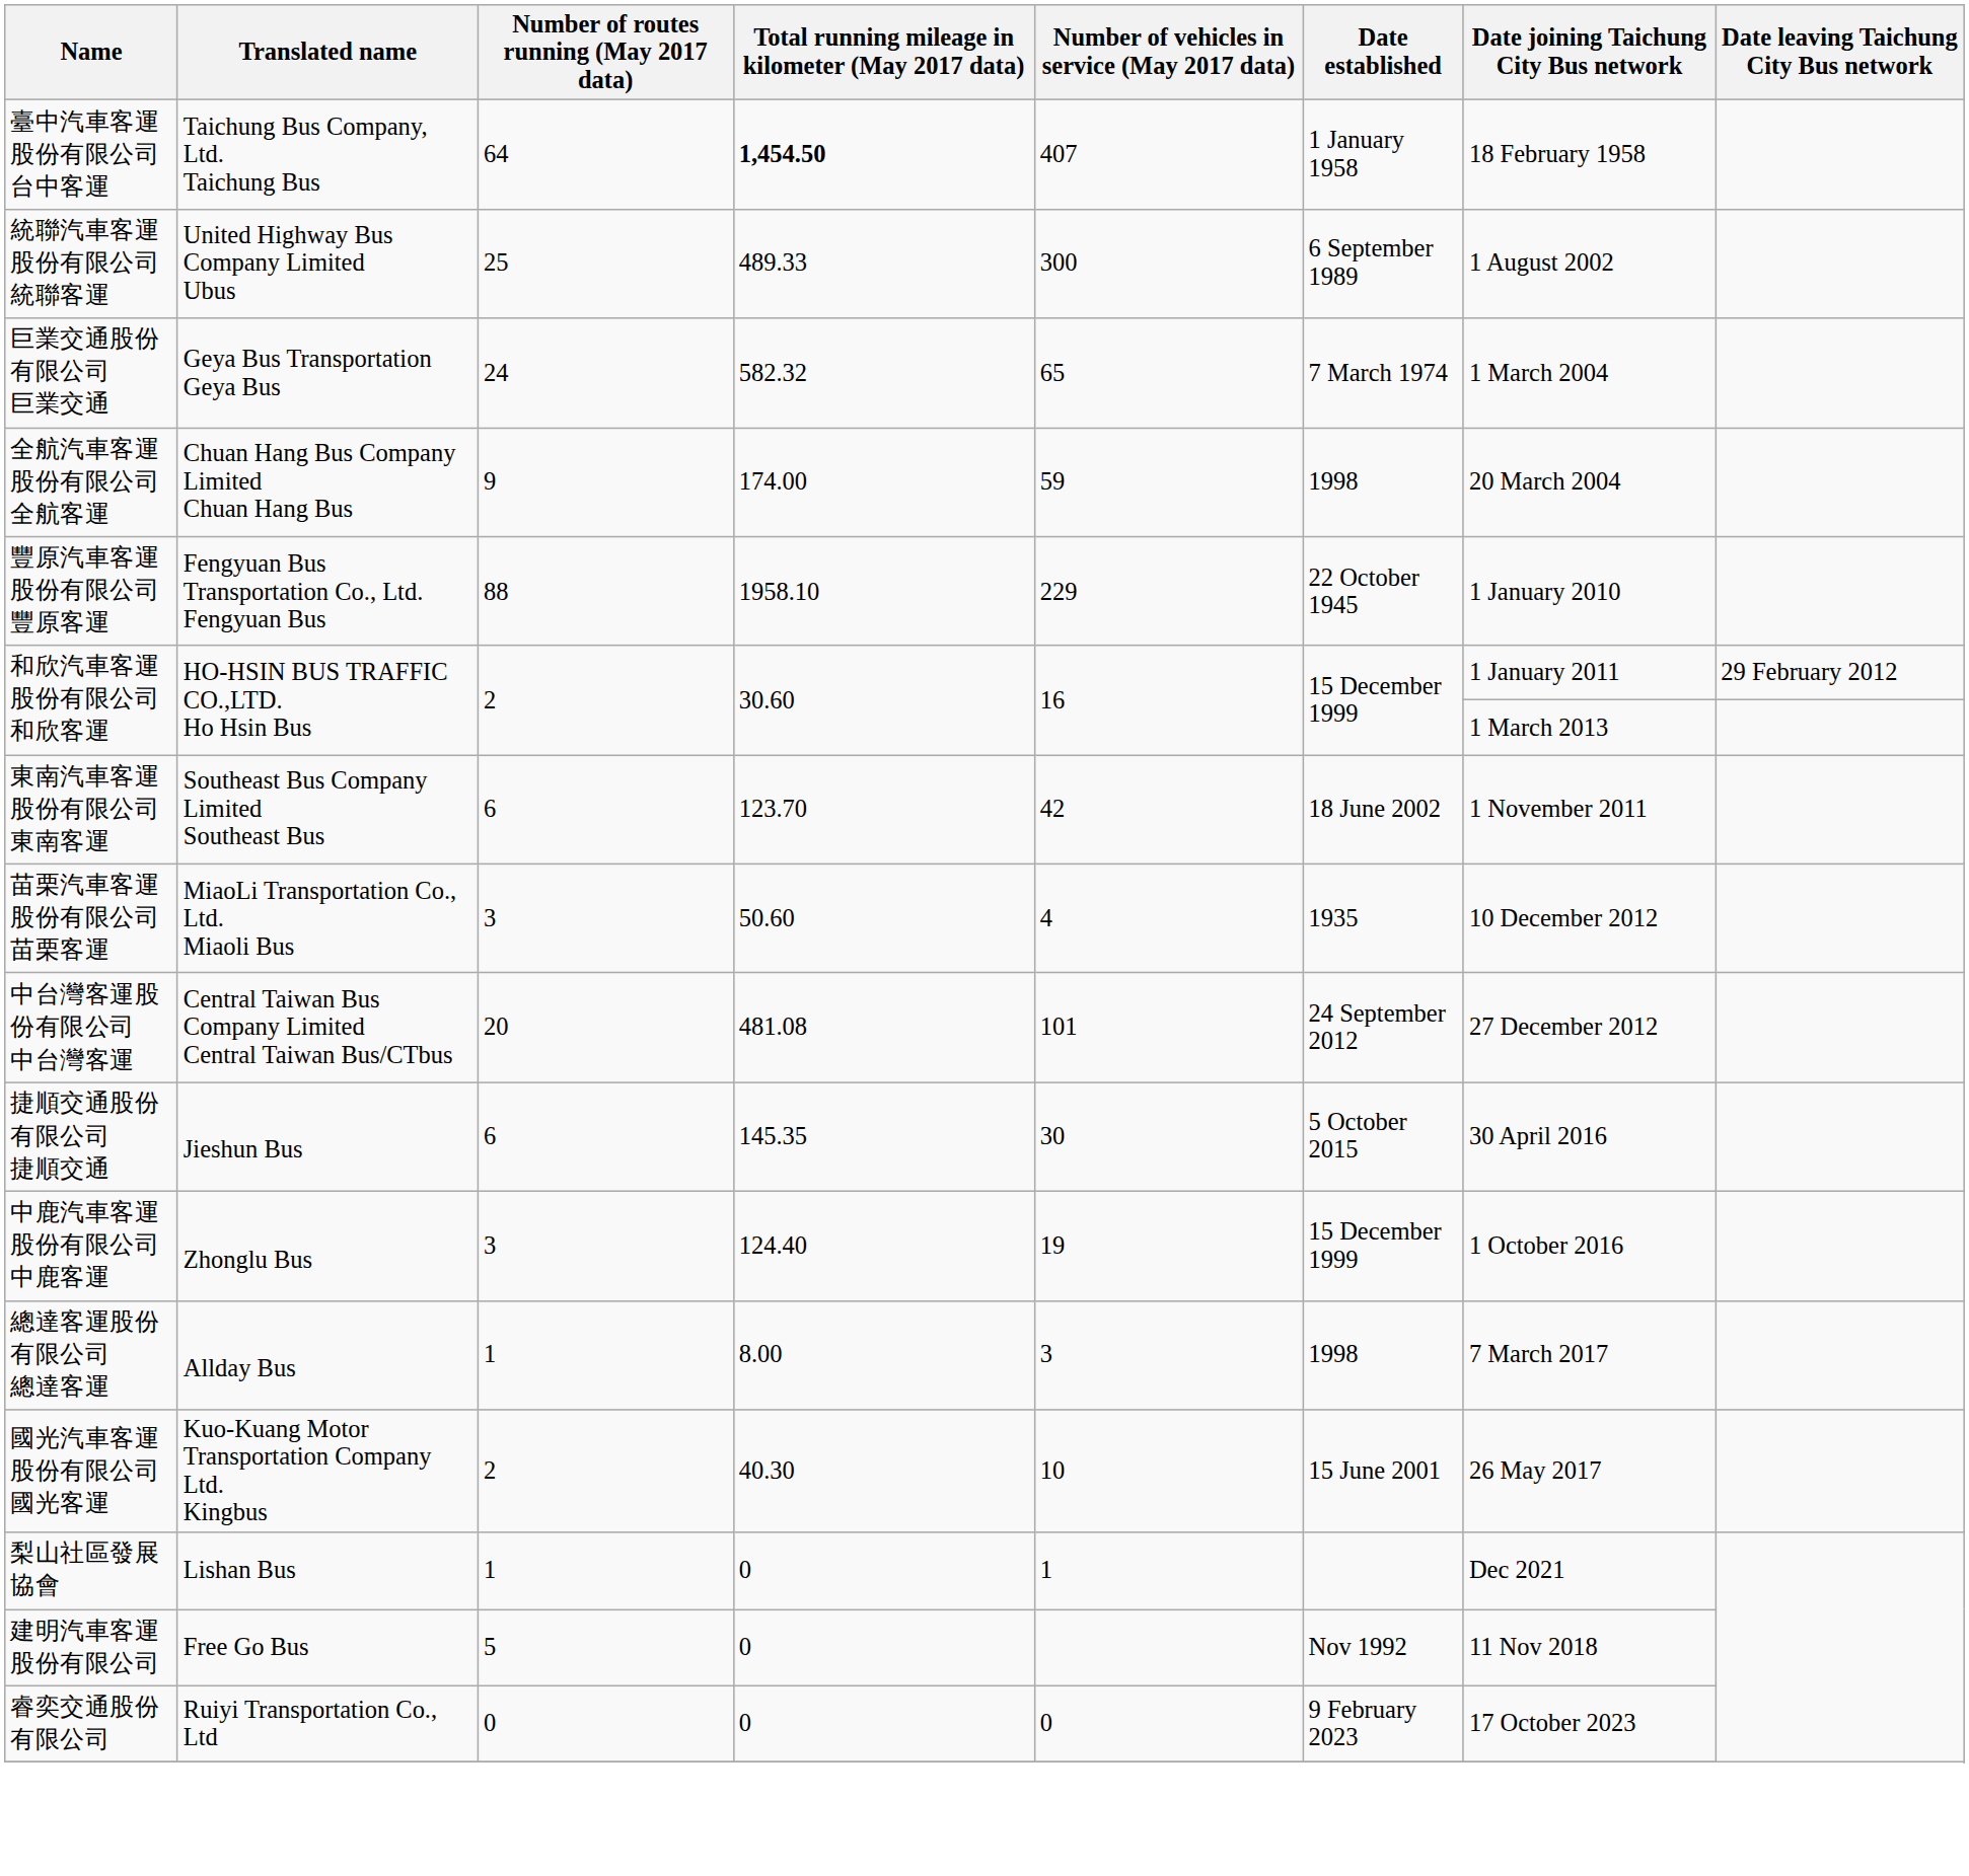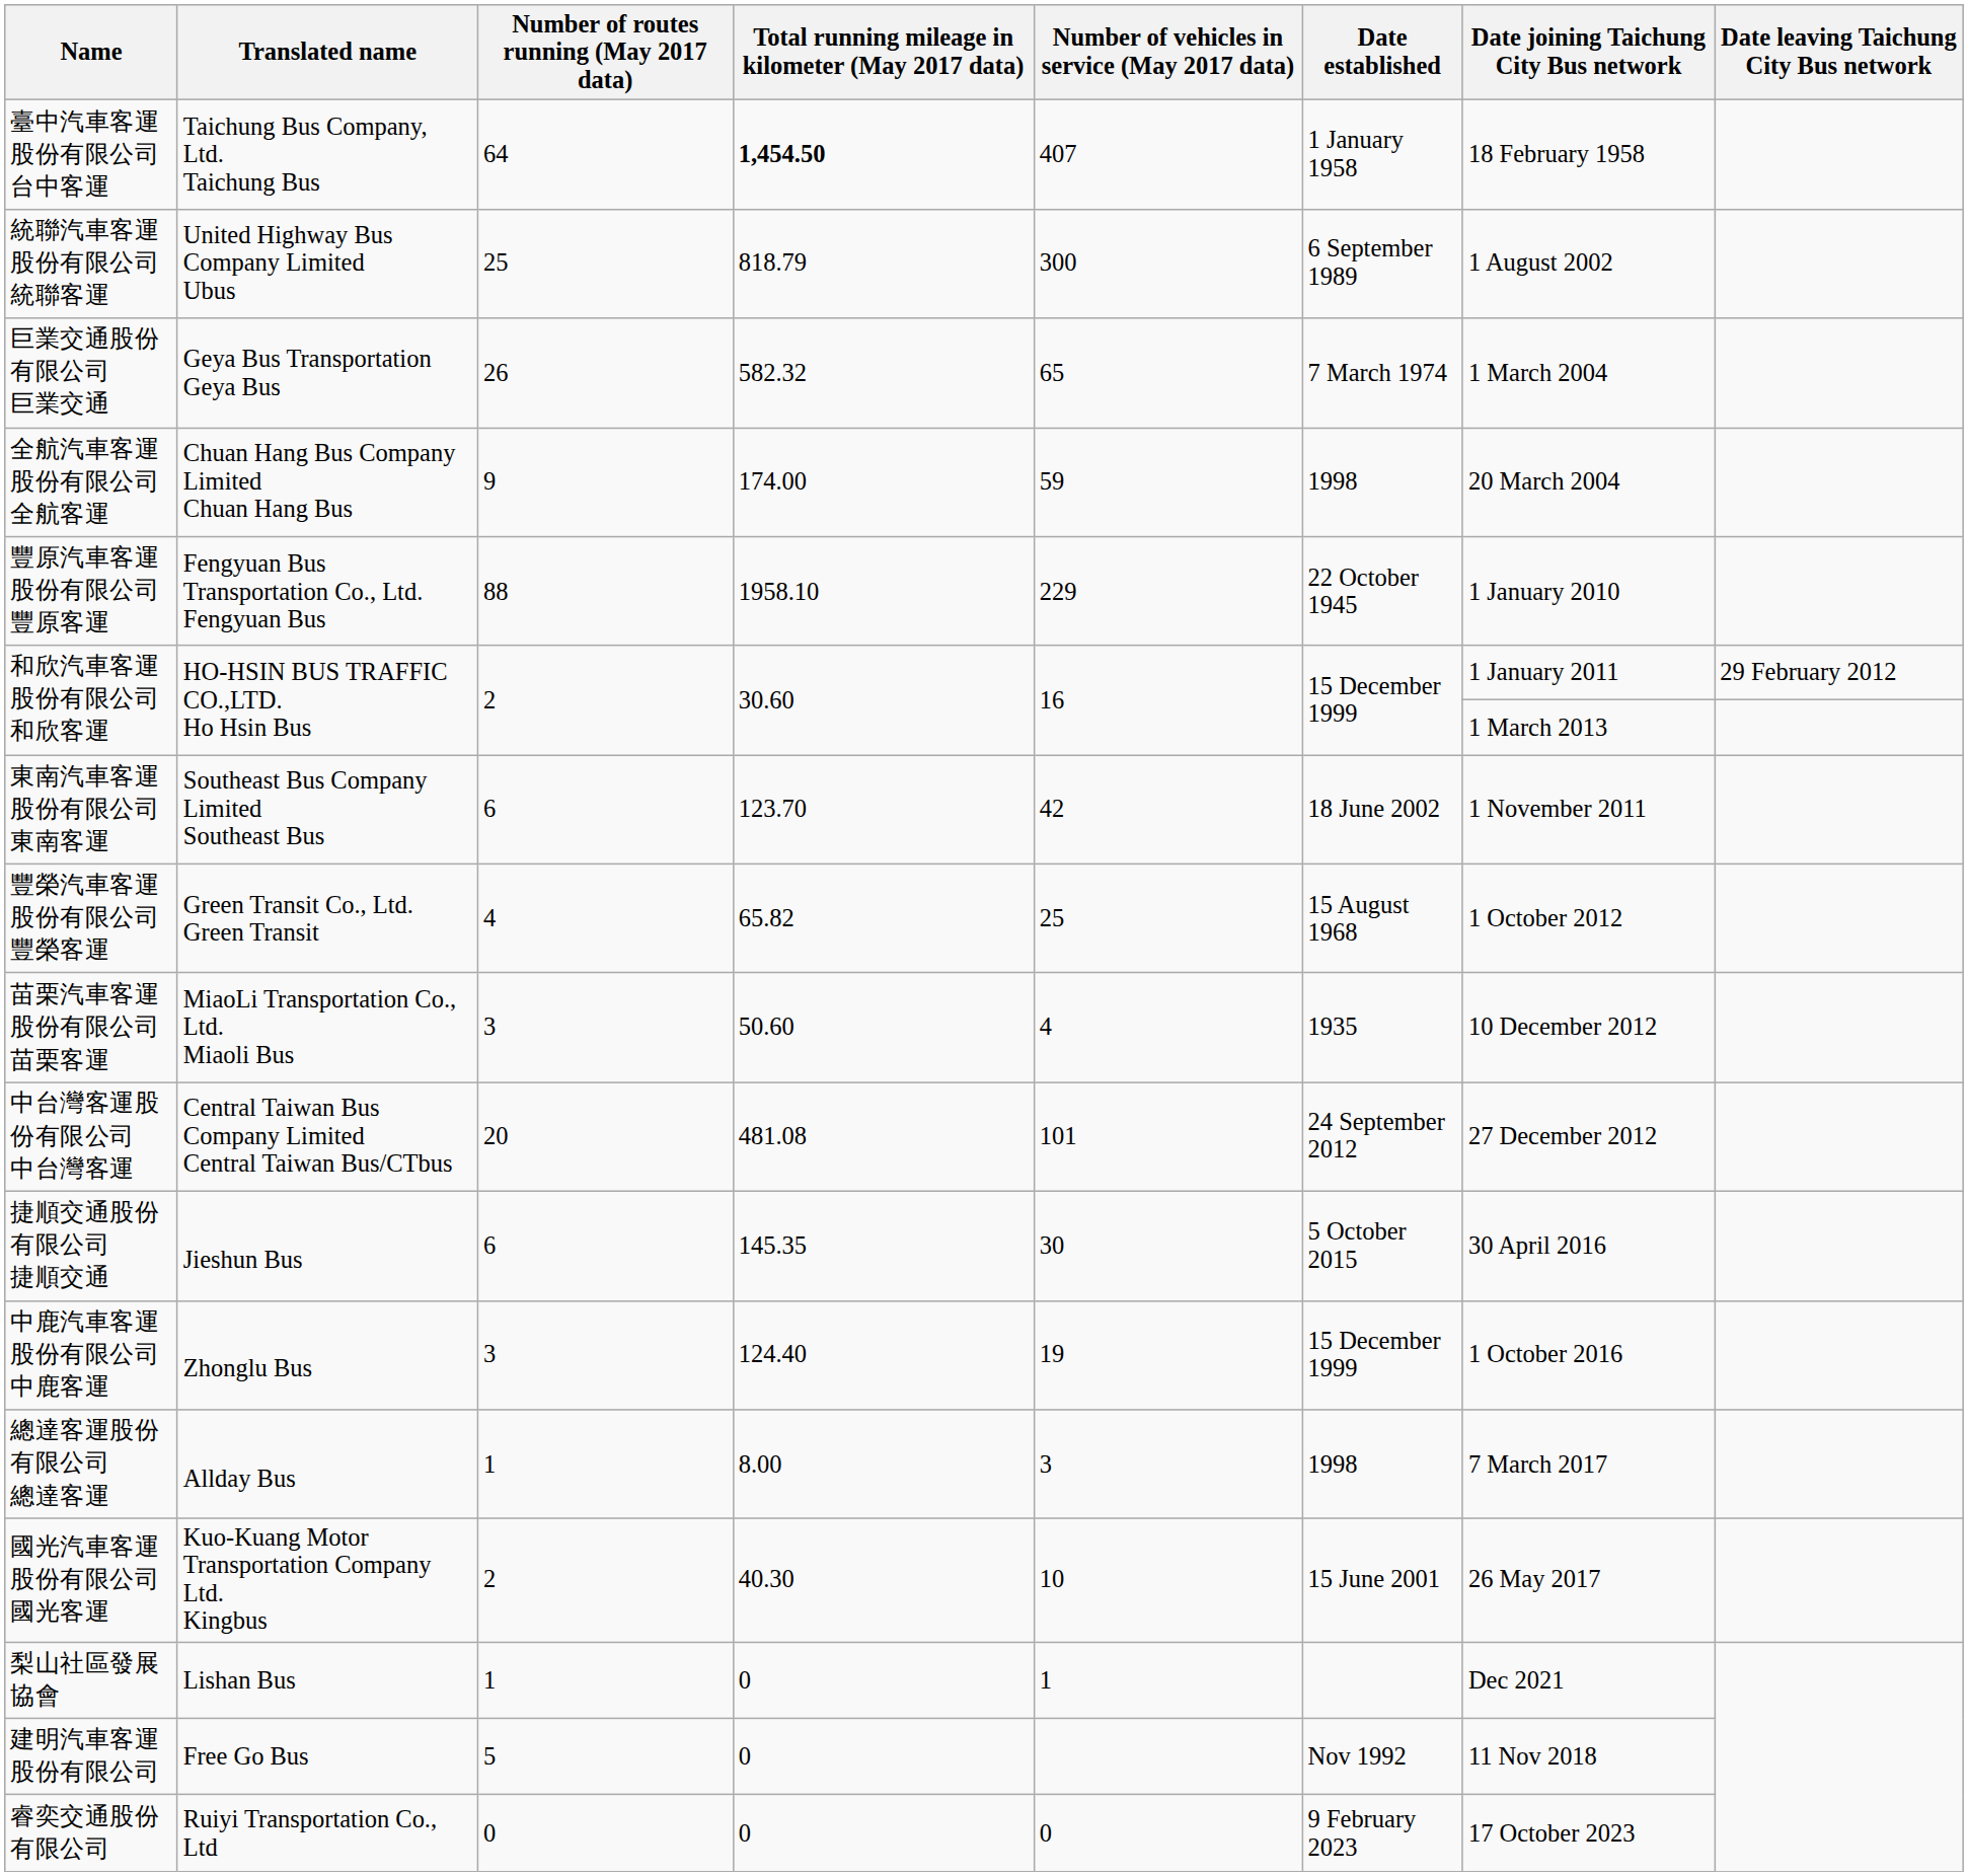 <table class="wikitable" width="100%" align="center">
 <tr>
 <th>Name</th>
 <th>Translated name</th>
 <th>Number of routes running (May 2017 data)</th>
 <th>Total running mileage in kilometer (May 2017 data)</th>
 <th>Number of vehicles in service (May 2017 data)</th>
 <th>Date established</th>
 <th>Date joining Taichung City Bus network</th>
 <th>Date leaving Taichung City Bus network</th>
 </tr>
 <tr>
 <td>臺中汽車客運股份有限公司<br>台中客運</td>
 <td>Taichung Bus Company, Ltd.<br>Taichung Bus</td>
 <td>64</td>
 <td><strong>1,454.50</strong></td>
 <td>407</td>
 <td>1 January 1958</td>
 <td>18 February 1958</td>
 <td></td>
 </tr>
 <tr>
 <td>統聯汽車客運股份有限公司<br>統聯客運</td>
 <td>United Highway Bus Company Limited<br>Ubus</td>
 <td>25</td>
-<td>489.33</td>
+<td>818.79</td>
 <td>300</td>
 <td>6 September 1989</td>
 <td>1 August 2002</td>
 <td></td>
 </tr>
 <tr>
 <td>巨業交通股份有限公司<br>巨業交通</td>
 <td>Geya Bus Transportation<br>Geya Bus</td>
-<td>24</td>
+<td>26</td>
 <td>582.32</td>
 <td>65</td>
 <td>7 March 1974</td>
 <td>1 March 2004</td>
 <td></td>
 </tr>
 <tr>
 <td>全航汽車客運股份有限公司<br>全航客運</td>
 <td>Chuan Hang Bus Company Limited<br>Chuan Hang Bus</td>
 <td>9</td>
 <td>174.00</td>
 <td>59</td>
 <td>1998</td>
 <td>20 March 2004</td>
 <td></td>
 </tr>
 <tr>
 <td>豐原汽車客運股份有限公司<br>豐原客運</td>
 <td>Fengyuan Bus Transportation Co., Ltd.<br>Fengyuan Bus</td>
 <td>88</td>
 <td>1958.10</td>
 <td>229</td>
 <td>22 October 1945</td>
 <td>1 January 2010</td>
 <td></td>
 </tr>
 <tr>
 <td rowspan=2>和欣汽車客運股份有限公司<br>和欣客運</td>
 <td rowspan=2>HO-HSIN BUS TRAFFIC CO.,LTD.<br>Ho Hsin Bus</td>
 <td rowspan=2>2</td>
 <td rowspan=2>30.60</td>
 <td rowspan=2>16</td>
 <td rowspan=2>15 December 1999</td>
 <td>1 January 2011</td>
 <td>29 February 2012</td>
 </tr>
 <tr>
 <td>1 March 2013</td>
 <td></td>
 </tr>
 <tr>
 <td>東南汽車客運股份有限公司<br>東南客運</td>
 <td>Southeast Bus Company Limited<br>Southeast Bus</td>
 <td>6</td>
 <td>123.70</td>
 <td>42</td>
 <td>18 June 2002</td>
 <td>1 November 2011</td>
+<td></td>
+</tr>
+<tr>
+<td>豐榮汽車客運股份有限公司<br>豐榮客運</td>
+<td>Green Transit Co., Ltd.<br>Green Transit</td>
+<td>4</td>
+<td>65.82</td>
+<td>25</td>
+<td>15 August 1968</td>
+<td>1 October 2012</td>
 <td></td>
 </tr>
 <tr>
 <td>苗栗汽車客運股份有限公司<br>苗栗客運</td>
 <td>MiaoLi Transportation Co., Ltd.<br>Miaoli Bus</td>
 <td>3</td>
 <td>50.60</td>
 <td>4</td>
 <td>1935</td>
 <td>10 December 2012</td>
 <td></td>
 </tr>
 <tr>
 <td>中台灣客運股份有限公司<br>中台灣客運</td>
 <td>Central Taiwan Bus Company Limited<br>Central Taiwan Bus/CTbus</td>
 <td>20</td>
 <td>481.08</td>
 <td>101</td>
 <td>24 September 2012</td>
 <td>27 December 2012</td>
 <td></td>
 </tr>
 <tr>
 <td>捷順交通股份有限公司<br>捷順交通</td>
 <td><br>Jieshun Bus</td>
 <td>6</td>
 <td>145.35</td>
 <td>30</td>
 <td>5 October 2015</td>
 <td>30 April 2016</td>
 <td></td>
 </tr>
 <tr>
 <td>中鹿汽車客運股份有限公司<br>中鹿客運</td>
 <td><br>Zhonglu Bus</td>
 <td>3</td>
 <td>124.40</td>
 <td>19</td>
 <td>15 December 1999</td>
 <td>1 October 2016</td>
 <td></td>
 </tr>
 <tr>
 <td>總達客運股份有限公司<br>總達客運</td>
 <td><br>Allday Bus</td>
 <td>1</td>
 <td>8.00</td>
 <td>3</td>
 <td>1998</td>
 <td>7 March 2017</td>
 <td></td>
 </tr>
 <tr>
 <td>國光汽車客運股份有限公司<br>國光客運</td>
 <td>Kuo-Kuang Motor Transportation Company Ltd.<br>Kingbus</td>
 <td>2</td>
 <td>40.30</td>
 <td>10</td>
 <td>15 June 2001</td>
 <td>26 May 2017</td>
 <td></td>
 </tr>
 <tr>
 <td>梨山社區發展協會</td>
 <td>Lishan Bus</td>
 <td>1</td>
 <td>0</td>
 <td>1</td>
 <td></td>
 <td>Dec 2021</td>
 </tr>
 <tr>
 <td>建明汽車客運股份有限公司</td>
 <td>Free Go Bus</td>
 <td>5</td>
 <td>0</td>
 <td></td>
 <td>Nov 1992</td>
 <td>11 Nov 2018</td>
 </tr>
 <tr>
 <td>睿奕交通股份有限公司</td>
 <td>Ruiyi Transportation Co., Ltd</td>
 <td>0</td>
 <td>0</td>
 <td>0</td>
 <td>9 February 2023</td>
 <td>17 October 2023</td>
 </tr>
 <tr>
 </tr>
 </table>
